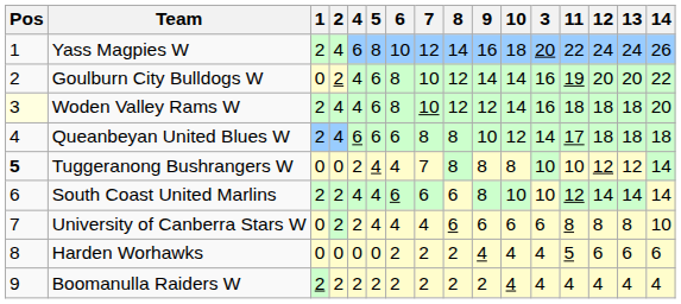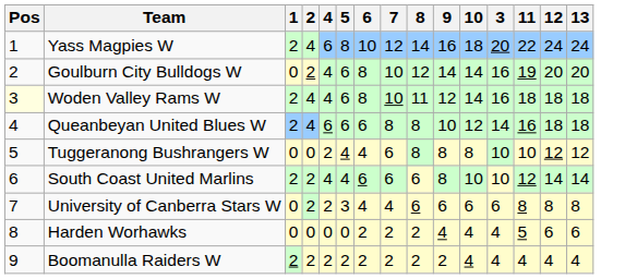 <table class="wikitable">
 <tr>
 <th>Pos</th>
 <th>Team</th>
 <th>1</th>
 <th>2</th>
 <th>4</th>
 <th>5</th>
 <th>6</th>
 <th>7</th>
 <th>8</th>
 <th>9</th>
 <th>10</th>
 <th>3</th>
 <th>11</th>
 <th>12</th>
 <th>13</th>
-<th>14</th>
 </tr>
 <tr>
 <td>1</td>
 <td> Yass Magpies W</td>
 <td style="background:#ccffcc;">2</td>
 <td style="background:#ccffcc;">4</td>
 <td style="background:#99ccff;">6</td>
 <td style="background:#99ccff;">8</td>
 <td style="background:#99ccff;">10</td>
 <td style="background:#99ccff;">12</td>
 <td style="background:#99ccff;">14</td>
 <td style="background:#99ccff;">16</td>
 <td style="background:#99ccff;">18</td>
 <td style="background:#99ccff;"><u>20</u></td>
 <td style="background:#99ccff;">22</td>
 <td style="background:#99ccff;">24</td>
 <td style="background:#99ccff;">24</td>
-<td style="background:#99ccff;">26</td>
 </tr>
 <tr>
 <td>2</td>
 <td> Goulburn City Bulldogs W</td>
 <td style="background:#fffdcc;">0</td>
 <td style="background:#fffdcc;"><u>2</u></td>
 <td style="background:#ccffcc;">4</td>
 <td style="background:#ccffcc;">6</td>
 <td style="background:#ccffcc;">8</td>
 <td style="background:#ccffcc;">10</td>
 <td style="background:#ccffcc;">12</td>
 <td style="background:#ccffcc;">14</td>
 <td style="background:#ccffcc;">14</td>
 <td style="background:#ccffcc;">16</td>
 <td style="background:#ccffcc;"><u>19</u></td>
 <td style="background:#ccffcc;">20</td>
 <td style="background:#ccffcc;">20</td>
-<td style="background:#ccffcc;">22</td>
 </tr>
 <tr>
 <td style="background: lightyellow;">3</td>
 <td> Woden Valley Rams W</td>
 <td style="background:#ccffcc;">2</td>
 <td style="background:#ccffcc;">4</td>
 <td style="background:#ccffcc;">4</td>
 <td style="background:#ccffcc;">6</td>
 <td style="background:#ccffcc;">8</td>
 <td style="background:#ccffcc;"><u>10</u></td>
-<td style="background:#ccffcc;">12</td>
+<td style="background:#ccffcc;">11</td>
 <td style="background:#ccffcc;">12</td>
 <td style="background:#ccffcc;">14</td>
 <td style="background:#ccffcc;">16</td>
 <td style="background:#ccffcc;">18</td>
 <td style="background:#ccffcc;">18</td>
 <td style="background:#ccffcc;">18</td>
-<td style="background:#ccffcc;">20</td>
 </tr>
 <tr>
 <td>4</td>
 <td> Queanbeyan United Blues W</td>
 <td style="background:#99ccff;">2</td>
 <td style="background:#99ccff;">4</td>
 <td style="background:#ccffcc;"><u>6</u></td>
 <td style="background:#ccffcc;">6</td>
 <td style="background:#ccffcc;">6</td>
 <td style="background:#ccffcc;">8</td>
 <td style="background:#ccffcc;">8</td>
 <td style="background:#ccffcc;">10</td>
 <td style="background:#ccffcc;">12</td>
 <td style="background:#ccffcc;">14</td>
-<td style="background:#ccffcc;"><u>17</u></td>
-<td style="background:#ccffcc;">18</td>
+<td style="background:#ccffcc;"><u>16</u></td>
 <td style="background:#ccffcc;">18</td>
 <td style="background:#ccffcc;">18</td>
 </tr>
 <tr>
-<td><strong>5</strong></td>
+<td>5</td>
 <td> Tuggeranong Bushrangers W</td>
 <td style="background:#fffdcc;">0</td>
 <td style="background:#fffdcc;">0</td>
 <td style="background:#fffdcc;">2</td>
 <td style="background:#fffdcc;"><u>4</u></td>
 <td style="background:#fffdcc;">4</td>
-<td style="background:#fffdcc;">7</td>
+<td style="background:#fffdcc;">6</td>
 <td style="background:#ccffcc;">8</td>
 <td style="background:#fffdcc;">8</td>
 <td style="background:#fffdcc;">8</td>
 <td style="background:#ccffcc;">10</td>
 <td style="background:#fffdcc;">10</td>
 <td style="background:#fffdcc;"><u>12</u></td>
 <td style="background:#fffdcc;">12</td>
-<td style="background:#ccffcc;">14</td>
 </tr>
 <tr>
 <td>6</td>
 <td> South Coast United Marlins</td>
 <td style="background:#ccffcc;">2</td>
 <td style="background:#ccffcc;">2</td>
 <td style="background:#ccffcc;">4</td>
 <td style="background:#ccffcc;">4</td>
 <td style="background:#ccffcc;"><u>6</u></td>
 <td style="background:#ccffcc;">6</td>
 <td style="background:#fffdcc;">6</td>
 <td style="background:#ccffcc;">8</td>
 <td style="background:#ccffcc;">10</td>
 <td style="background:#fffdcc;">10</td>
 <td style="background:#ccffcc;"><u>12</u></td>
 <td style="background:#ccffcc;">14</td>
 <td style="background:#ccffcc;">14</td>
-<td style="background:#fffdcc;">14</td>
 </tr>
 <tr>
 <td>7</td>
 <td> University of Canberra Stars W</td>
 <td style="background:#fffdcc;">0</td>
 <td style="background:#ccffcc;">2</td>
 <td style="background:#fffdcc;">2</td>
-<td style="background:#fffdcc;">4</td>
+<td style="background:#fffdcc;">3</td>
 <td style="background:#fffdcc;">4</td>
 <td style="background:#fffdcc;">4</td>
 <td style="background:#fffdcc;"><u>6</u></td>
 <td style="background:#fffdcc;">6</td>
 <td style="background:#fffdcc;">6</td>
 <td style="background:#fffdcc;">6</td>
 <td style="background:#fffdcc;"><u>8</u></td>
 <td style="background:#fffdcc;">8</td>
 <td style="background:#fffdcc;">8</td>
-<td style="background:#fffdcc;">10</td>
 </tr>
 <tr>
 <td>8</td>
 <td> Harden Worhawks</td>
 <td style="background:#fffdcc;">0</td>
 <td style="background:#fffdcc;">0</td>
 <td style="background:#fffdcc;">0</td>
 <td style="background:#fffdcc;">0</td>
 <td style="background:#fffdcc;">2</td>
 <td style="background:#fffdcc;">2</td>
 <td style="background:#fffdcc;">2</td>
 <td style="background:#fffdcc;"><u>4</u></td>
 <td style="background:#fffdcc;">4</td>
 <td style="background:#fffdcc;">4</td>
 <td style="background:#fffdcc;"><u>5</u></td>
-<td style="background:#fffdcc;">6</td>
 <td style="background:#fffdcc;">6</td>
 <td style="background:#fffdcc;">6</td>
 </tr>
 <tr>
 <td>9</td>
 <td> Boomanulla Raiders W</td>
 <td style="background:#ccffcc;"><u>2</u></td>
 <td style="background:#fffdcc;">2</td>
 <td style="background:#fffdcc;">2</td>
 <td style="background:#fffdcc;">2</td>
 <td style="background:#fffdcc;">2</td>
 <td style="background:#fffdcc;">2</td>
 <td style="background:#fffdcc;">2</td>
 <td style="background:#fffdcc;">2</td>
 <td style="background:#fffdcc;"><u>4</u></td>
 <td style="background:#fffdcc;">4</td>
 <td style="background:#fffdcc;">4</td>
 <td style="background:#fffdcc;">4</td>
 <td style="background:#fffdcc;">4</td>
-<td style="background:#fffdcc;">4</td>
 </tr>
 </table>
